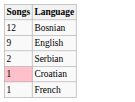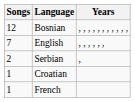 <table class="wikitable" style="font-size:95%">
 <tr>
 <th>Songs</th>
 <th>Language</th>
+<th>Years</th>
 </tr>
 <tr>
 <td>12</td>
 <td>Bosnian</td>
+<td>, , , , , , , , , , , </td>
 </tr>
 <tr>
-<td>9</td>
+<td>7</td>
 <td>English</td>
+<td>, , , , , , </td>
 </tr>
 <tr>
 <td>2</td>
 <td>Serbian</td>
+<td>, </td>
 </tr>
 <tr>
-<td style="background: pink;">1</td>
+<td>1</td>
 <td>Croatian</td>
+<td></td>
 </tr>
 <tr>
 <td>1</td>
 <td>French</td>
+<td></td>
 </tr>
 </table>
